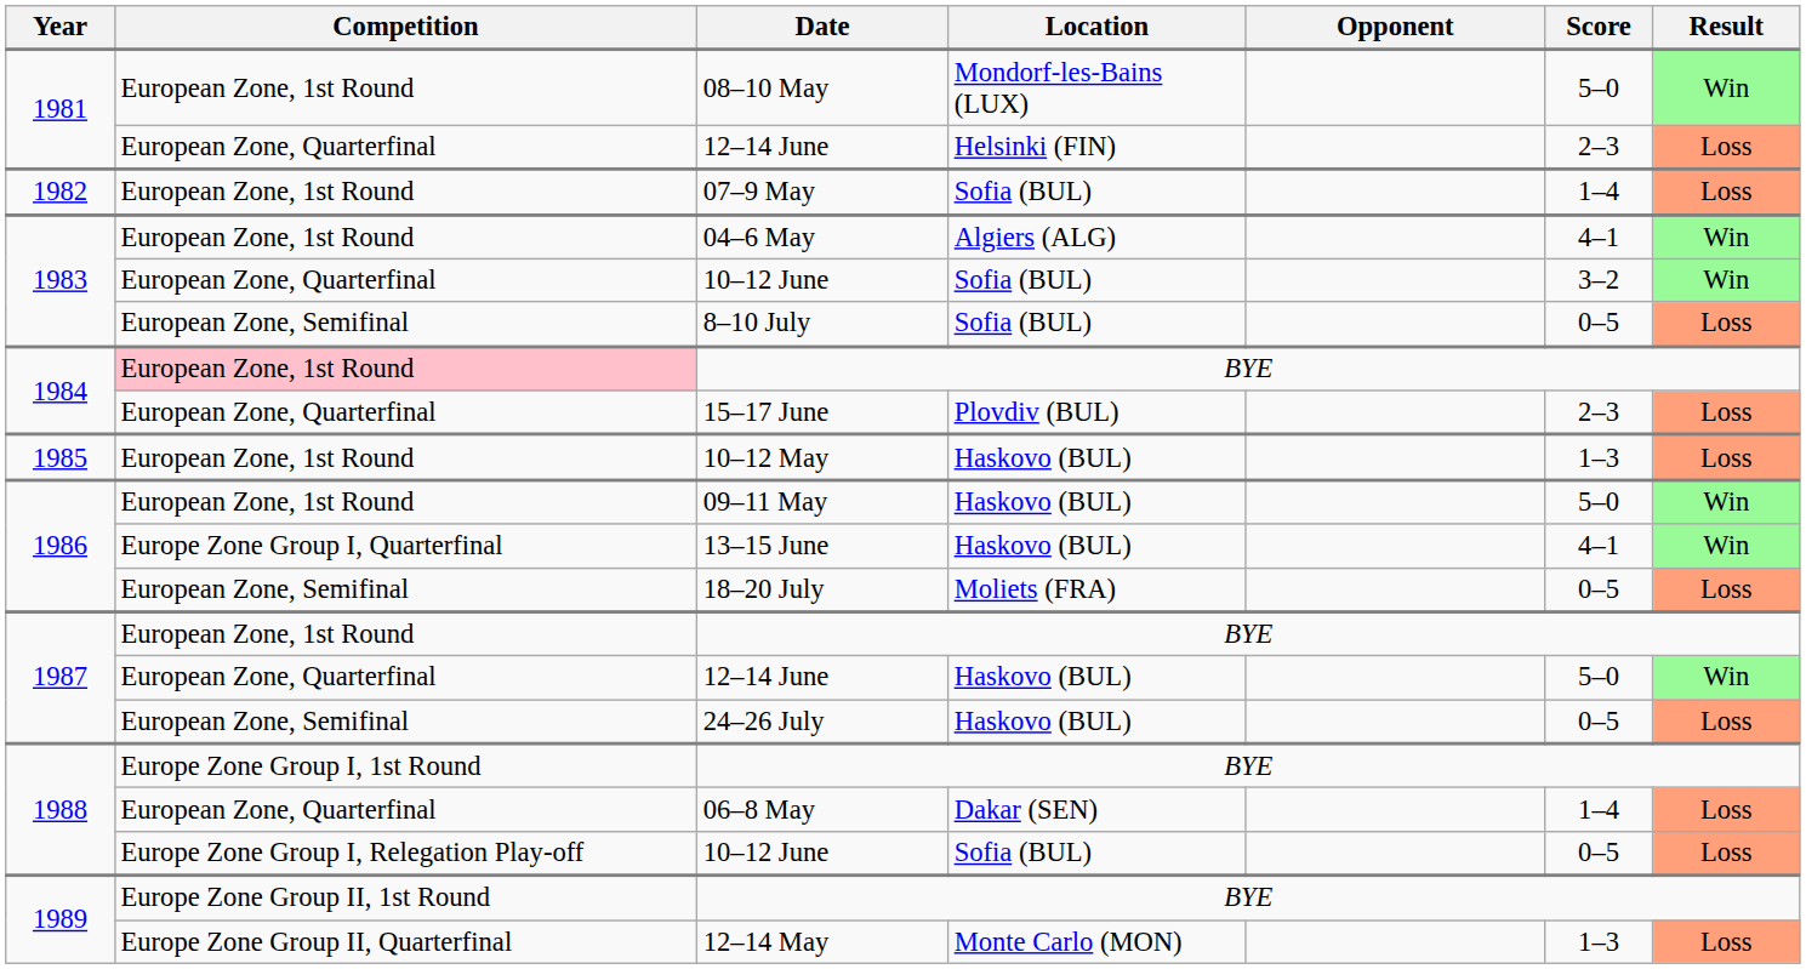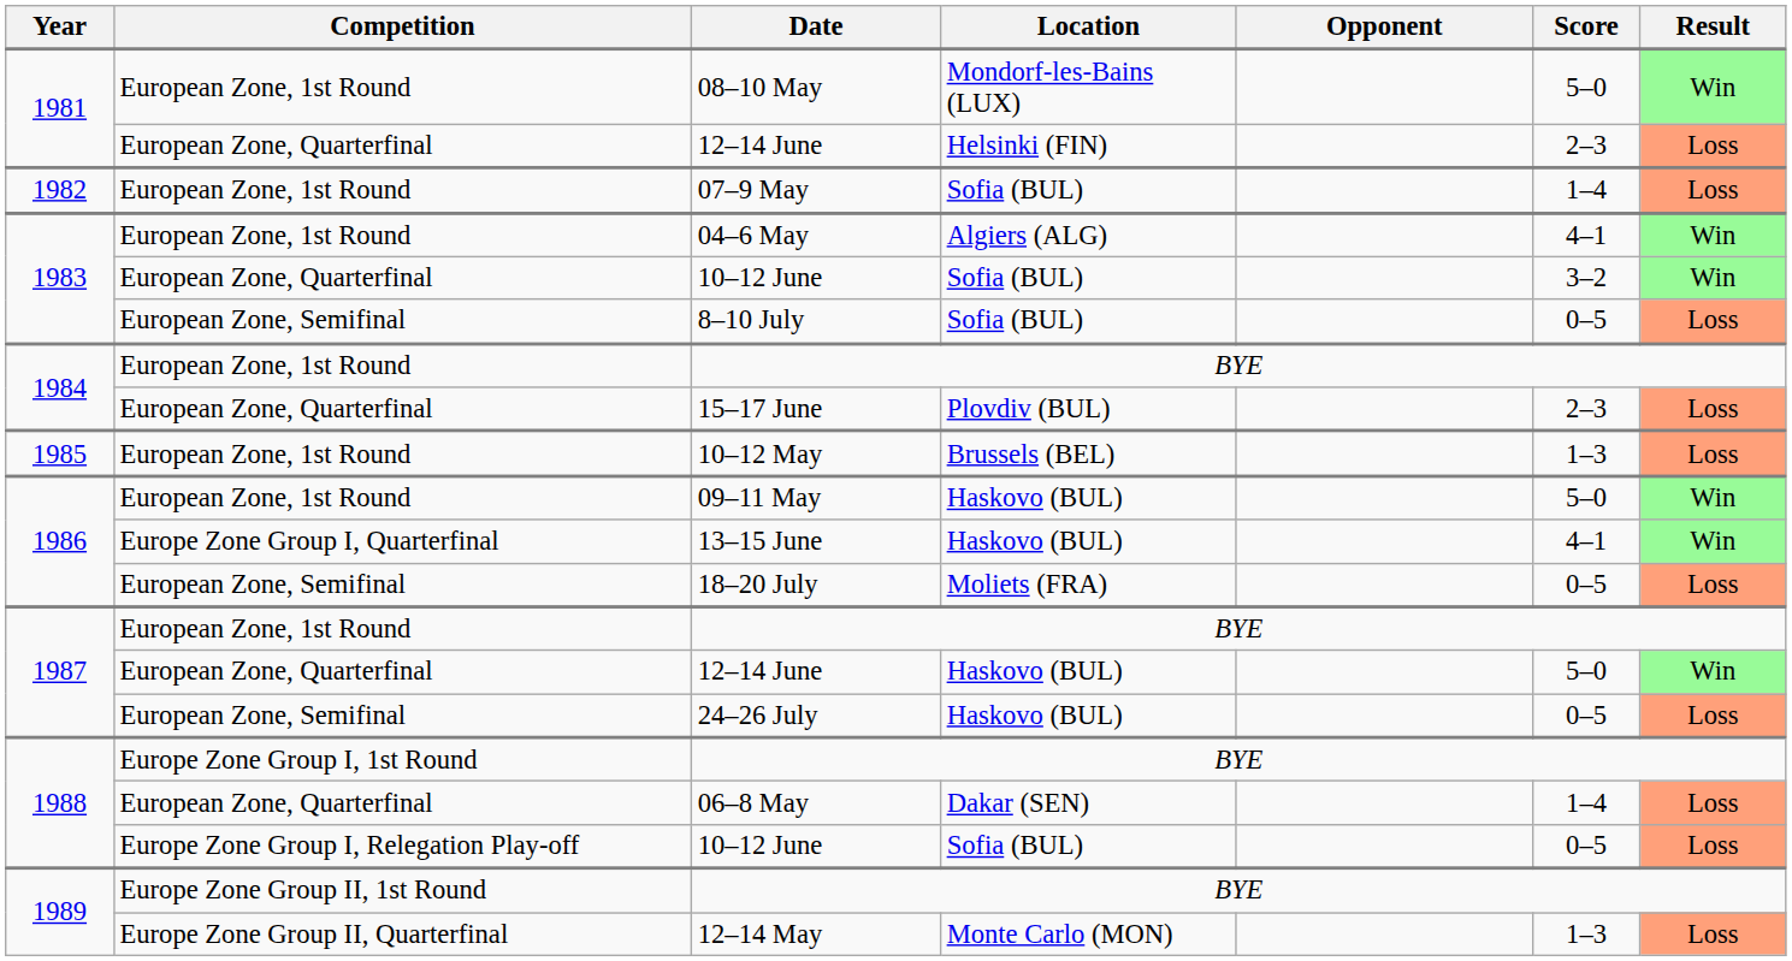 <table class="wikitable collapsible collapsed" width="1050">
 <tr>
 <th width="50">Year</th>
 <th width="300">Competition</th>
 <th width="125">Date</th>
 <th width="150">Location</th>
 <th width="150">Opponent</th>
 <th width="50">Score</th>
 <th width="70">Result</th>
 </tr>
 <tr style="border-top:2px solid gray;">
 <td align="center" rowspan="2"><a href='#'>1981</a></td>
 <td>European Zone, 1st Round</td>
 <td>08–10 May</td>
 <td><a href='#'>Mondorf-les-Bains</a> (LUX)</td>
 <td></td>
 <td align="center">5–0</td>
 <td align="center" bgcolor="#98FB98">Win</td>
 </tr>
 <tr>
 <td>European Zone, Quarterfinal</td>
 <td>12–14 June</td>
 <td><a href='#'>Helsinki</a> (FIN)</td>
 <td></td>
 <td align="center">2–3</td>
 <td align="center" bgcolor="#FFA07A">Loss</td>
 </tr>
 <tr style="border-top:2px solid gray;">
 <td align="center"><a href='#'>1982</a></td>
 <td>European Zone, 1st Round</td>
 <td>07–9 May</td>
 <td><a href='#'>Sofia</a> (BUL)</td>
 <td></td>
 <td align="center">1–4</td>
 <td align="center" bgcolor="#FFA07A">Loss</td>
 </tr>
 <tr style="border-top:2px solid gray;">
 <td align="center" rowspan="3"><a href='#'>1983</a></td>
 <td>European Zone, 1st Round</td>
 <td>04–6 May</td>
 <td><a href='#'>Algiers</a> (ALG)</td>
 <td></td>
 <td align="center">4–1</td>
 <td align="center" bgcolor="#98FB98">Win</td>
 </tr>
 <tr>
 <td>European Zone, Quarterfinal</td>
 <td>10–12 June</td>
 <td><a href='#'>Sofia</a> (BUL)</td>
 <td></td>
 <td align="center">3–2</td>
 <td align="center" bgcolor="#98FB98">Win</td>
 </tr>
 <tr>
 <td>European Zone, Semifinal</td>
 <td>8–10 July</td>
 <td><a href='#'>Sofia</a> (BUL)</td>
 <td></td>
 <td align="center">0–5</td>
 <td align="center" bgcolor="#FFA07A">Loss</td>
 </tr>
 <tr style="border-top:2px solid gray;">
 <td align="center" rowspan="2"><a href='#'>1984</a></td>
-<td style="background: pink;">European Zone, 1st Round</td>
+<td>European Zone, 1st Round</td>
 <td align=center colspan=5><em>BYE</em></td>
 </tr>
 <tr>
 <td>European Zone, Quarterfinal</td>
 <td>15–17 June</td>
 <td><a href='#'>Plovdiv</a> (BUL)</td>
 <td></td>
 <td align="center">2–3</td>
 <td align="center" bgcolor="#FFA07A">Loss</td>
 </tr>
 <tr style="border-top:2px solid gray;">
 <td align="center"><a href='#'>1985</a></td>
 <td>European Zone, 1st Round</td>
 <td>10–12 May</td>
-<td><a href='#'>Haskovo</a> (BUL)</td>
+<td><a href='#'>Brussels</a> (BEL)</td>
 <td></td>
 <td align="center">1–3</td>
 <td align="center" bgcolor="#FFA07A">Loss</td>
 </tr>
 <tr style="border-top:2px solid gray;">
 <td align="center" rowspan="3"><a href='#'>1986</a></td>
 <td>European Zone, 1st Round</td>
 <td>09–11 May</td>
 <td><a href='#'>Haskovo</a> (BUL)</td>
 <td></td>
 <td align="center">5–0</td>
 <td align="center" bgcolor="#98FB98">Win</td>
 </tr>
 <tr>
 <td>Europe Zone Group I, Quarterfinal</td>
 <td>13–15 June</td>
 <td><a href='#'>Haskovo</a> (BUL)</td>
 <td></td>
 <td align="center">4–1</td>
 <td align="center" bgcolor="#98FB98">Win</td>
 </tr>
 <tr>
 <td>European Zone, Semifinal</td>
 <td>18–20 July</td>
 <td><a href='#'>Moliets</a> (FRA)</td>
 <td></td>
 <td align="center">0–5</td>
 <td align="center" bgcolor="#FFA07A">Loss</td>
 </tr>
 <tr style="border-top:2px solid gray;">
 <td align="center" rowspan="3"><a href='#'>1987</a></td>
 <td>European Zone, 1st Round</td>
 <td align=center colspan=5><em>BYE</em></td>
 </tr>
 <tr>
 <td>European Zone, Quarterfinal</td>
 <td>12–14 June</td>
 <td><a href='#'>Haskovo</a> (BUL)</td>
 <td></td>
 <td align="center">5–0</td>
 <td align="center" bgcolor="#98FB98">Win</td>
 </tr>
 <tr>
 <td>European Zone, Semifinal</td>
 <td>24–26 July</td>
 <td><a href='#'>Haskovo</a> (BUL)</td>
 <td></td>
 <td align="center">0–5</td>
 <td align="center" bgcolor="#FFA07A">Loss</td>
 </tr>
 <tr style="border-top:2px solid gray;">
 <td align="center" rowspan="3"><a href='#'>1988</a></td>
 <td>Europe Zone Group I, 1st Round</td>
 <td align=center colspan=5><em>BYE</em></td>
 </tr>
 <tr>
 <td>European Zone, Quarterfinal</td>
 <td>06–8 May</td>
 <td><a href='#'>Dakar</a> (SEN)</td>
 <td></td>
 <td align="center">1–4</td>
 <td align="center" bgcolor="#FFA07A">Loss</td>
 </tr>
 <tr>
 <td>Europe Zone Group I, Relegation Play-off</td>
 <td>10–12 June</td>
 <td><a href='#'>Sofia</a> (BUL)</td>
 <td></td>
 <td align="center">0–5</td>
 <td align="center" bgcolor="#FFA07A">Loss</td>
 </tr>
 <tr style="border-top:2px solid gray;">
 <td align="center" rowspan="2"><a href='#'>1989</a></td>
 <td>Europe Zone Group II, 1st Round</td>
 <td align=center colspan=5><em>BYE</em></td>
 </tr>
 <tr>
 <td>Europe Zone Group II, Quarterfinal</td>
 <td>12–14 May</td>
 <td><a href='#'>Monte Carlo</a> (MON)</td>
 <td></td>
 <td align="center">1–3</td>
 <td align="center" bgcolor="#FFA07A">Loss</td>
 </tr>
 </table>
